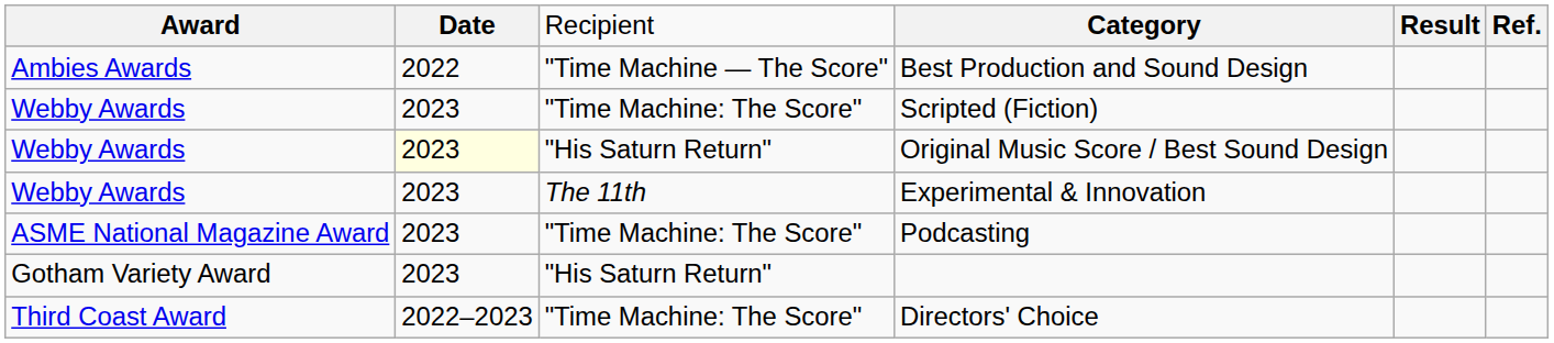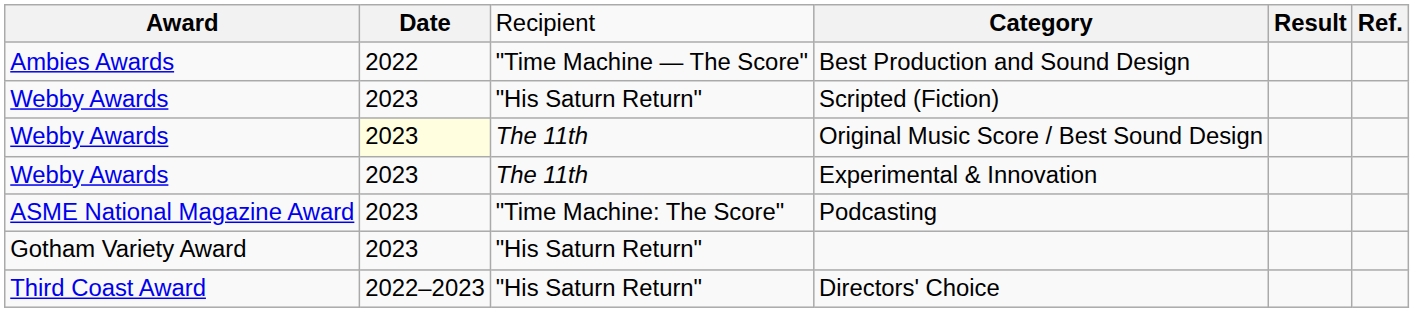 <table class="wikitable sortable">
 <tr>
 <th>Award</th>
 <th>Date</th>
 <td>Recipient</td>
 <th>Category</th>
 <th>Result</th>
 <th>Ref.</th>
 </tr>
 <tr>
 <td><a href='#'>Ambies Awards</a></td>
 <td>2022</td>
 <td>"Time Machine — The Score"</td>
 <td>Best Production and Sound Design</td>
 <td></td>
 <td></td>
 </tr>
 <tr>
 <td><a href='#'>Webby Awards</a></td>
 <td>2023</td>
-<td>"Time Machine: The Score"</td>
+<td>"His Saturn Return"</td>
 <td>Scripted (Fiction)</td>
 <td></td>
 <td></td>
 </tr>
 <tr>
 <td><a href='#'>Webby Awards</a></td>
 <td style="background: lightyellow;">2023</td>
-<td>"His Saturn Return"</td>
+<td><em>The 11th</em></td>
 <td>Original Music Score / Best Sound Design</td>
 <td></td>
 <td></td>
 </tr>
 <tr>
 <td><a href='#'>Webby Awards</a></td>
 <td>2023</td>
 <td><em>The 11th</em></td>
 <td>Experimental & Innovation</td>
 <td></td>
 <td></td>
 </tr>
 <tr>
 <td><a href='#'>ASME National Magazine Award</a></td>
 <td>2023</td>
 <td>"Time Machine: The Score"</td>
 <td>Podcasting</td>
 <td></td>
 <td></td>
 </tr>
 <tr>
 <td>Gotham Variety Award</td>
 <td>2023</td>
 <td>"His Saturn Return"</td>
 <td></td>
 <td></td>
 <td></td>
 </tr>
 <tr>
 <td><a href='#'>Third Coast Award</a></td>
 <td>2022–2023</td>
-<td>"Time Machine: The Score"</td>
+<td>"His Saturn Return"</td>
 <td>Directors' Choice</td>
 <td></td>
 <td></td>
 </tr>
 </table>
